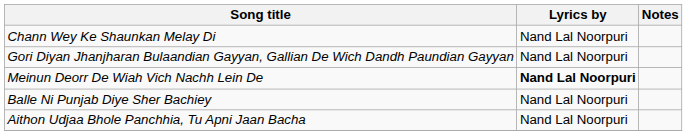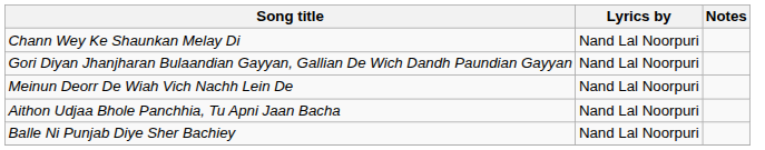 <table class = "wikitable">
 <tr>
 <th>Song title</th>
 <th>Lyrics by</th>
 <th>Notes</th>
 </tr>
 <tr>
 <td><em>Chann Wey Ke Shaunkan Melay Di</em></td>
 <td>Nand Lal Noorpuri</td>
 <td></td>
 </tr>
 <tr>
 <td><em>Gori Diyan Jhanjharan Bulaandian Gayyan, Gallian De Wich Dandh Paundian Gayyan</em></td>
 <td>Nand Lal Noorpuri</td>
 <td></td>
 </tr>
 <tr>
 <td><em>Meinun Deorr De Wiah Vich Nachh Lein De</em></td>
-<td><strong>Nand Lal Noorpuri</strong></td>
-<td></td>
-</tr>
-<tr>
-<td><em>Balle Ni Punjab Diye Sher Bachiey</em></td>
 <td>Nand Lal Noorpuri</td>
 <td></td>
 </tr>
 <tr>
 <td><em>Aithon Udjaa Bhole Panchhia, Tu Apni Jaan Bacha</em></td>
 <td>Nand Lal Noorpuri</td>
 <td></td>
 </tr>
 <tr>
+<td><em>Balle Ni Punjab Diye Sher Bachiey</em></td>
+<td>Nand Lal Noorpuri</td>
+<td></td>
+</tr>
+<tr>
 </tr>
 </table>
